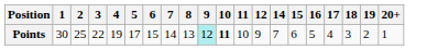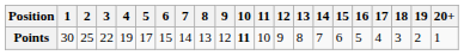 <table class="wikitable" style="font-size: 85%">
 <tr valign="top">
 <th>Position</th>
 <th>1</th>
 <th>2</th>
 <th>3</th>
 <th>4</th>
 <th>5</th>
 <th>6</th>
 <th>7</th>
 <th>8</th>
 <th>9</th>
 <th>10</th>
 <th>11</th>
 <th>12</th>
+<th>13</th>
 <th>14</th>
 <th>15</th>
 <th>16</th>
 <th>17</th>
 <th>18</th>
 <th>19</th>
 <th>20+</th>
 </tr>
 <tr>
 <th>Points</th>
 <td>30</td>
 <td>25</td>
 <td>22</td>
 <td>19</td>
 <td>17</td>
 <td>15</td>
 <td>14</td>
 <td>13</td>
-<td style="background: paleturquoise;">12</td>
+<td>12</td>
 <td><strong>11</strong></td>
 <td>10</td>
 <td>9</td>
+<td>8</td>
 <td>7</td>
 <td>6</td>
 <td>5</td>
 <td>4</td>
 <td>3</td>
 <td>2</td>
 <td>1</td>
 </tr>
 </table>
